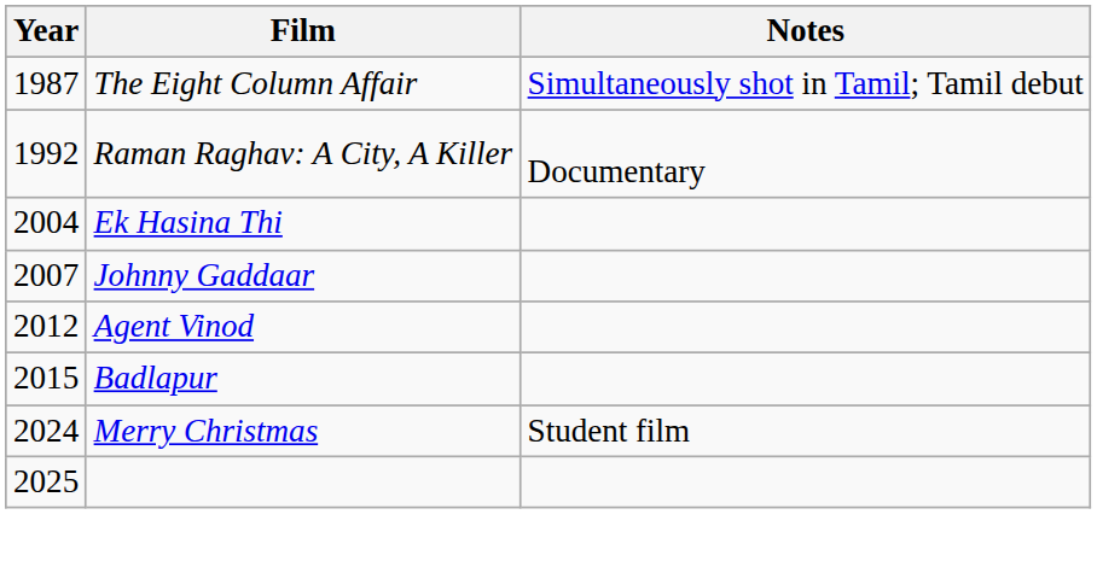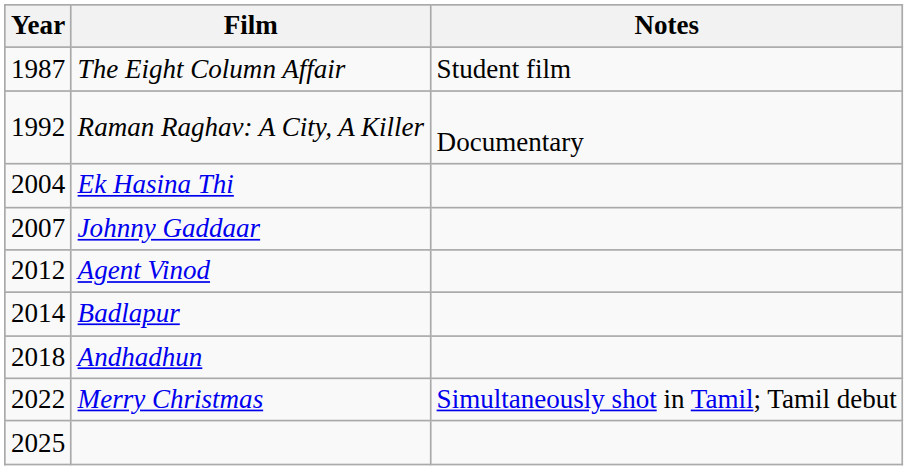 <table class=wikitable>
 <tr>
 <th>Year</th>
 <th>Film</th>
 <th>Notes</th>
 </tr>
 <tr>
 <td>1987</td>
 <td><em>The Eight Column Affair</em></td>
-<td><a href='#'>Simultaneously shot</a> in <a href='#'>Tamil</a>; Tamil debut</td>
+<td>Student film</td>
 </tr>
 <tr>
 <td>1992</td>
 <td><em>Raman Raghav: A City, A Killer</em></td>
 <td><br>Documentary</td>
 </tr>
 <tr>
 <td>2004</td>
 <td><em><a href='#'>Ek Hasina Thi</a></em></td>
 <td></td>
 </tr>
 <tr>
 <td>2007</td>
 <td><em><a href='#'>Johnny Gaddaar</a></em></td>
 <td></td>
 </tr>
 <tr>
 <td>2012</td>
 <td><em><a href='#'>Agent Vinod</a></em></td>
 <td></td>
 </tr>
 <tr>
-<td>2015</td>
+<td>2014</td>
 <td><em><a href='#'>Badlapur</a></em></td>
 <td></td>
 </tr>
 <tr>
-<td>2024</td>
+<td>2018</td>
+<td><em><a href='#'>Andhadhun</a></em></td>
+<td></td>
+</tr>
+<tr>
+<td>2022</td>
 <td><em><a href='#'>Merry Christmas</a></em></td>
-<td>Student film</td>
+<td><a href='#'>Simultaneously shot</a> in <a href='#'>Tamil</a>; Tamil debut</td>
 </tr>
 <tr>
 <td>2025</td>
 <td></td>
 <td></td>
 </tr>
 </table>
